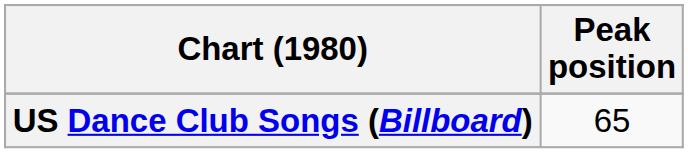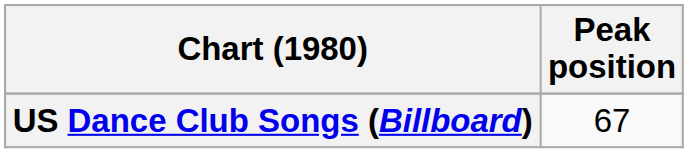 <table class="wikitable sortable plainrowheaders" style="text-align:center">
 <tr>
 <th scope="col">Chart (1980)</th>
 <th scope="col">Peak<br>position</th>
 </tr>
 <tr>
 </tr>
 <tr>
 <th scope="row">US <a href='#'>Dance Club Songs</a> (<em><a href='#'>Billboard</a></em>)<br></th>
-<td>65</td>
+<td>67</td>
 </tr>
 </table>
